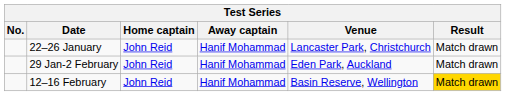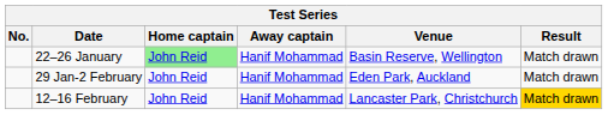 <table class="wikitable">
 <tr>
 <th colspan="9">Test Series</th>
 </tr>
 <tr>
 <th>No.</th>
 <th>Date</th>
 <th>Home captain</th>
 <th>Away captain</th>
 <th>Venue</th>
 <th>Result</th>
 </tr>
 <tr>
 <td></td>
 <td>22–26 January</td>
-<td><a href='#'>John Reid</a></td>
+<td style="background: lightgreen;"><a href='#'>John Reid</a></td>
 <td><a href='#'>Hanif Mohammad</a></td>
-<td><a href='#'>Lancaster Park</a>, <a href='#'>Christchurch</a></td>
+<td><a href='#'>Basin Reserve</a>, <a href='#'>Wellington</a></td>
 <td>Match drawn</td>
 </tr>
 <tr>
 <td></td>
 <td>29 Jan-2 February</td>
 <td><a href='#'>John Reid</a></td>
 <td><a href='#'>Hanif Mohammad</a></td>
 <td><a href='#'>Eden Park</a>, <a href='#'>Auckland</a></td>
 <td>Match drawn</td>
 </tr>
 <tr>
 <td></td>
 <td>12–16 February</td>
 <td><a href='#'>John Reid</a></td>
 <td><a href='#'>Hanif Mohammad</a></td>
-<td><a href='#'>Basin Reserve</a>, <a href='#'>Wellington</a></td>
+<td><a href='#'>Lancaster Park</a>, <a href='#'>Christchurch</a></td>
 <td style="background: gold;">Match drawn</td>
 </tr>
 </table>
